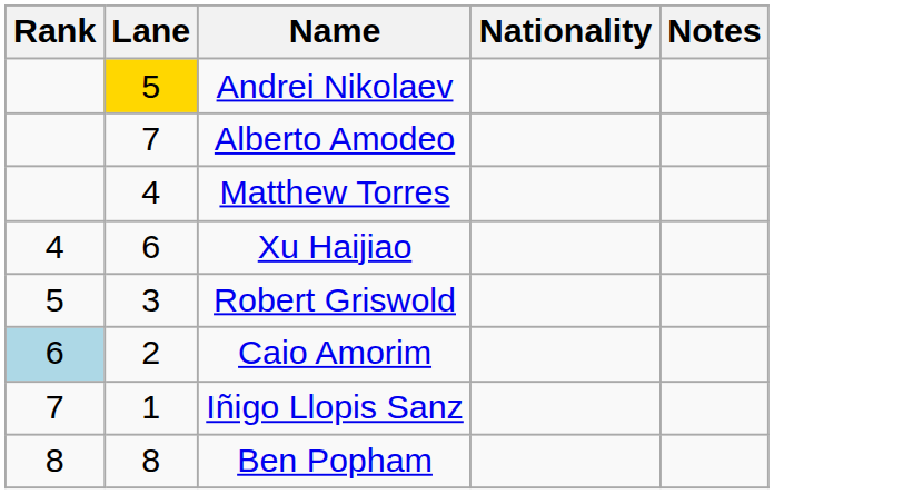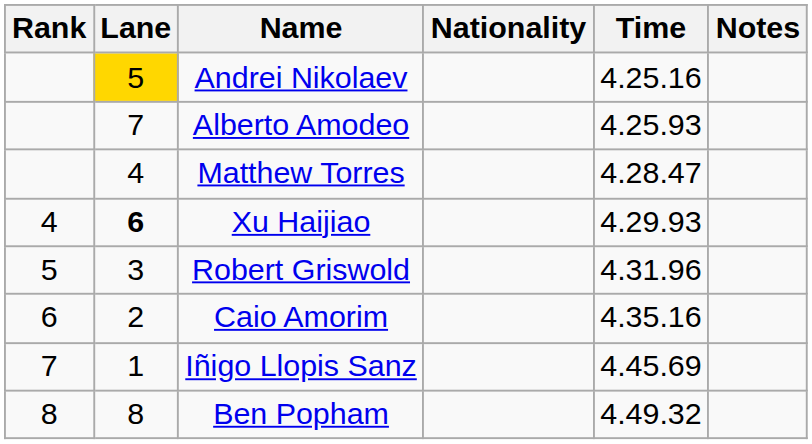 <table class="wikitable sortable" style="text-align:center">
 <tr>
 <th>Rank</th>
 <th>Lane</th>
 <th>Name</th>
 <th>Nationality</th>
+<th>Time</th>
 <th>Notes</th>
 </tr>
 <tr>
 <td></td>
 <td style="background: gold;">5</td>
 <td><a href='#'>Andrei Nikolaev</a></td>
 <td></td>
+<td align=left>4.25.16</td>
 <td></td>
 </tr>
 <tr>
 <td></td>
 <td>7</td>
 <td><a href='#'>Alberto Amodeo</a></td>
 <td></td>
+<td align=left>4.25.93</td>
 <td></td>
 </tr>
 <tr>
 <td></td>
 <td>4</td>
 <td><a href='#'>Matthew Torres</a></td>
 <td></td>
+<td align=left>4.28.47</td>
 <td></td>
 </tr>
 <tr>
 <td>4</td>
-<td>6</td>
+<td><strong>6</strong></td>
 <td><a href='#'>Xu Haijiao</a></td>
 <td></td>
+<td align=left>4.29.93</td>
 <td></td>
 </tr>
 <tr>
 <td>5</td>
 <td>3</td>
 <td><a href='#'>Robert Griswold</a></td>
 <td></td>
+<td align=left>4.31.96</td>
 <td></td>
 </tr>
 <tr>
-<td style="background: lightblue;">6</td>
+<td>6</td>
 <td>2</td>
 <td><a href='#'>Caio Amorim</a></td>
 <td></td>
+<td align=left>4.35.16</td>
 <td></td>
 </tr>
 <tr>
 <td>7</td>
 <td>1</td>
 <td><a href='#'>Iñigo Llopis Sanz</a></td>
 <td></td>
+<td align=left>4.45.69</td>
 <td></td>
 </tr>
 <tr>
 <td>8</td>
 <td>8</td>
 <td><a href='#'>Ben Popham</a></td>
 <td></td>
+<td align=left>4.49.32</td>
 <td></td>
 </tr>
 </table>
